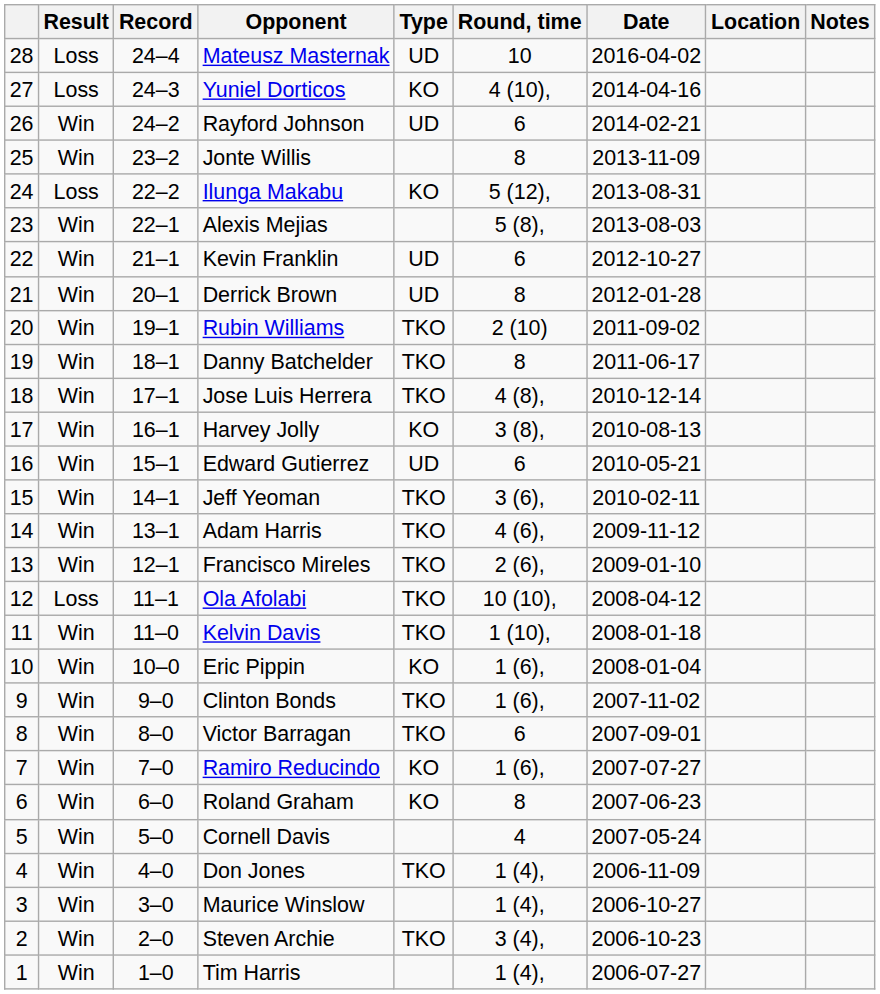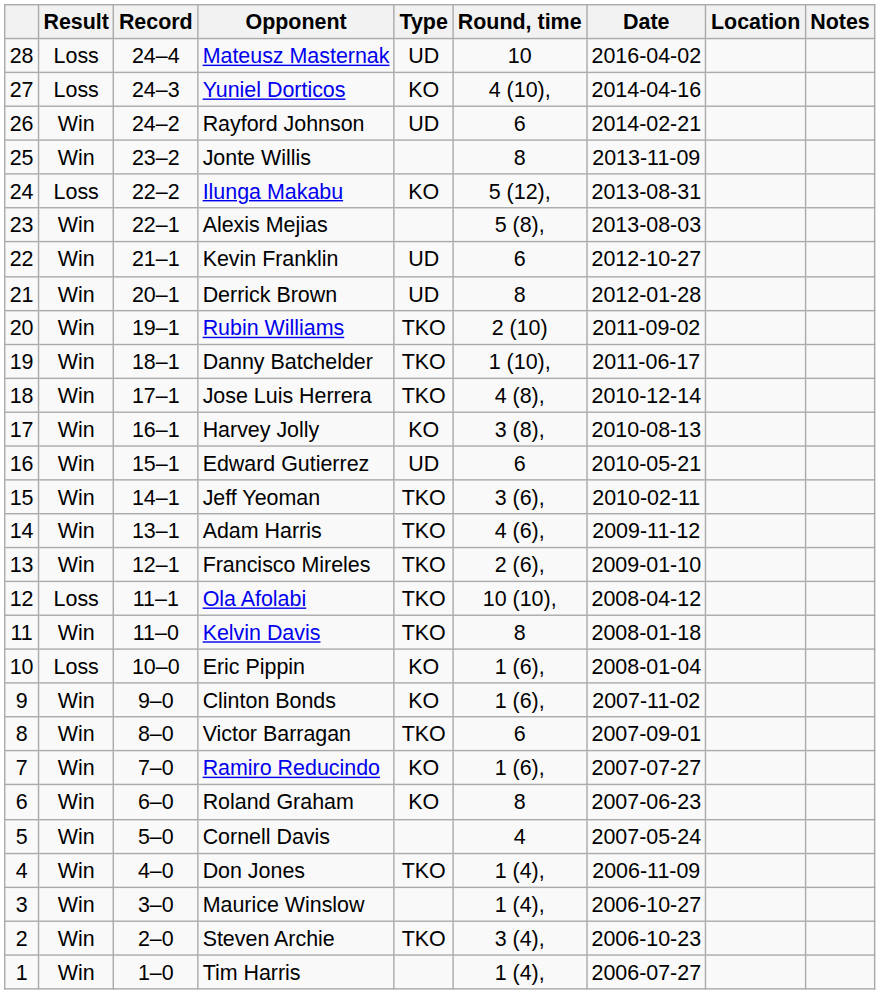 <table class="wikitable" style="text-align:center; font-size:95%">
 <tr>
 <th></th>
 <th>Result</th>
 <th>Record</th>
 <th>Opponent</th>
 <th>Type</th>
 <th>Round, time</th>
 <th>Date</th>
 <th>Location</th>
 <th>Notes</th>
 </tr>
 <tr>
 <td>28</td>
 <td>Loss</td>
 <td>24–4</td>
 <td style="text-align:left;"> <a href='#'>Mateusz Masternak</a></td>
 <td>UD</td>
 <td>10</td>
 <td>2016-04-02</td>
 <td style="text-align:left;"> </td>
 <td style="text-align:left;"></td>
 </tr>
 <tr>
 <td>27</td>
 <td>Loss</td>
 <td>24–3</td>
 <td style="text-align:left;"> <a href='#'>Yuniel Dorticos</a></td>
 <td>KO</td>
 <td>4 (10), </td>
 <td>2014-04-16</td>
 <td style="text-align:left;"> </td>
 <td style="text-align:left;"></td>
 </tr>
 <tr>
 <td>26</td>
 <td>Win</td>
 <td>24–2</td>
 <td style="text-align:left;"> Rayford Johnson</td>
 <td>UD</td>
 <td>6</td>
 <td>2014-02-21</td>
 <td style="text-align:left;"> </td>
 <td style="text-align:left;"></td>
 </tr>
 <tr>
 <td>25</td>
 <td>Win</td>
 <td>23–2</td>
 <td style="text-align:left;"> Jonte Willis</td>
 <td></td>
 <td>8</td>
 <td>2013-11-09</td>
 <td style="text-align:left;"> </td>
 <td style="text-align:left;"></td>
 </tr>
 <tr>
 <td>24</td>
 <td>Loss</td>
 <td>22–2</td>
 <td style="text-align:left;"> <a href='#'>Ilunga Makabu</a></td>
 <td>KO</td>
 <td>5 (12), </td>
 <td>2013-08-31</td>
 <td style="text-align:left;"> </td>
 <td style="text-align:left;"></td>
 </tr>
 <tr>
 <td>23</td>
 <td>Win</td>
 <td>22–1</td>
 <td style="text-align:left;"> Alexis Mejias</td>
 <td></td>
 <td>5 (8), </td>
 <td>2013-08-03</td>
 <td style="text-align:left;"> </td>
 <td style="text-align:left;"></td>
 </tr>
 <tr>
 <td>22</td>
 <td>Win</td>
 <td>21–1</td>
 <td style="text-align:left;"> Kevin Franklin</td>
 <td>UD</td>
 <td>6</td>
 <td>2012-10-27</td>
 <td style="text-align:left;"> </td>
 <td style="text-align:left;"></td>
 </tr>
 <tr>
 <td>21</td>
 <td>Win</td>
 <td>20–1</td>
 <td style="text-align:left;"> Derrick Brown</td>
 <td>UD</td>
 <td>8</td>
 <td>2012-01-28</td>
 <td style="text-align:left;"> </td>
 <td style="text-align:left;"></td>
 </tr>
 <tr>
 <td>20</td>
 <td>Win</td>
 <td>19–1</td>
 <td style="text-align:left;"> <a href='#'>Rubin Williams</a></td>
 <td>TKO</td>
 <td>2 (10)</td>
 <td>2011-09-02</td>
 <td style="text-align:left;"> </td>
 <td style="text-align:left;"></td>
 </tr>
 <tr>
 <td>19</td>
 <td>Win</td>
 <td>18–1</td>
 <td style="text-align:left;"> Danny Batchelder</td>
 <td>TKO</td>
-<td>8</td>
+<td>1 (10), </td>
 <td>2011-06-17</td>
 <td style="text-align:left;"> </td>
 <td style="text-align:left;"></td>
 </tr>
 <tr>
 <td>18</td>
 <td>Win</td>
 <td>17–1</td>
 <td style="text-align:left;"> Jose Luis Herrera</td>
 <td>TKO</td>
 <td>4 (8), </td>
 <td>2010-12-14</td>
 <td style="text-align:left;"> </td>
 <td style="text-align:left;"></td>
 </tr>
 <tr>
 <td>17</td>
 <td>Win</td>
 <td>16–1</td>
 <td style="text-align:left;"> Harvey Jolly</td>
 <td>KO</td>
 <td>3 (8), </td>
 <td>2010-08-13</td>
 <td style="text-align:left;"> </td>
 <td style="text-align:left;"></td>
 </tr>
 <tr>
 <td>16</td>
 <td>Win</td>
 <td>15–1</td>
 <td style="text-align:left;"> Edward Gutierrez</td>
 <td>UD</td>
 <td>6</td>
 <td>2010-05-21</td>
 <td style="text-align:left;"> </td>
 <td style="text-align:left;"></td>
 </tr>
 <tr>
 <td>15</td>
 <td>Win</td>
 <td>14–1</td>
 <td style="text-align:left;"> Jeff Yeoman</td>
 <td>TKO</td>
 <td>3 (6), </td>
 <td>2010-02-11</td>
 <td style="text-align:left;"> </td>
 <td style="text-align:left;"></td>
 </tr>
 <tr>
 <td>14</td>
 <td>Win</td>
 <td>13–1</td>
 <td style="text-align:left;"> Adam Harris</td>
 <td>TKO</td>
 <td>4 (6), </td>
 <td>2009-11-12</td>
 <td style="text-align:left;"> </td>
 <td style="text-align:left;"></td>
 </tr>
 <tr>
 <td>13</td>
 <td>Win</td>
 <td>12–1</td>
 <td style="text-align:left;"> Francisco Mireles</td>
 <td>TKO</td>
 <td>2 (6), </td>
 <td>2009-01-10</td>
 <td style="text-align:left;"> </td>
 <td style="text-align:left;"></td>
 </tr>
 <tr>
 <td>12</td>
 <td>Loss</td>
 <td>11–1</td>
 <td style="text-align:left;"> <a href='#'>Ola Afolabi</a></td>
 <td>TKO</td>
 <td>10 (10), </td>
 <td>2008-04-12</td>
 <td style="text-align:left;"> </td>
 <td style="text-align:left;"></td>
 </tr>
 <tr>
 <td>11</td>
 <td>Win</td>
 <td>11–0</td>
 <td style="text-align:left;"> <a href='#'>Kelvin Davis</a></td>
 <td>TKO</td>
-<td>1 (10), </td>
+<td>8</td>
 <td>2008-01-18</td>
 <td style="text-align:left;"> </td>
 <td style="text-align:left;"></td>
 </tr>
 <tr>
 <td>10</td>
-<td>Win</td>
+<td>Loss</td>
 <td>10–0</td>
 <td style="text-align:left;"> Eric Pippin</td>
 <td>KO</td>
 <td>1 (6), </td>
 <td>2008-01-04</td>
 <td style="text-align:left;"> </td>
 <td style="text-align:left;"></td>
 </tr>
 <tr>
 <td>9</td>
 <td>Win</td>
 <td>9–0</td>
 <td style="text-align:left;"> Clinton Bonds</td>
-<td>TKO</td>
+<td>KO</td>
 <td>1 (6), </td>
 <td>2007-11-02</td>
 <td style="text-align:left;"> </td>
 <td style="text-align:left;"></td>
 </tr>
 <tr>
 <td>8</td>
 <td>Win</td>
 <td>8–0</td>
 <td style="text-align:left;"> Victor Barragan</td>
 <td>TKO</td>
 <td>6</td>
 <td>2007-09-01</td>
 <td style="text-align:left;"> </td>
 <td style="text-align:left;"></td>
 </tr>
 <tr>
 <td>7</td>
 <td>Win</td>
 <td>7–0</td>
 <td style="text-align:left;"> <a href='#'>Ramiro Reducindo</a></td>
 <td>KO</td>
 <td>1 (6), </td>
 <td>2007-07-27</td>
 <td style="text-align:left;"> </td>
 <td style="text-align:left;"></td>
 </tr>
 <tr>
 <td>6</td>
 <td>Win</td>
 <td>6–0</td>
 <td style="text-align:left;"> Roland Graham</td>
 <td>KO</td>
 <td>8</td>
 <td>2007-06-23</td>
 <td style="text-align:left;"> </td>
 <td style="text-align:left;"></td>
 </tr>
 <tr>
 <td>5</td>
 <td>Win</td>
 <td>5–0</td>
 <td style="text-align:left;"> Cornell Davis</td>
 <td></td>
 <td>4</td>
 <td>2007-05-24</td>
 <td style="text-align:left;"> </td>
 <td style="text-align:left;"></td>
 </tr>
 <tr>
 <td>4</td>
 <td>Win</td>
 <td>4–0</td>
 <td style="text-align:left;"> Don Jones</td>
 <td>TKO</td>
 <td>1 (4), </td>
 <td>2006-11-09</td>
 <td style="text-align:left;"> </td>
 <td style="text-align:left;"></td>
 </tr>
 <tr>
 <td>3</td>
 <td>Win</td>
 <td>3–0</td>
 <td style="text-align:left;"> Maurice Winslow</td>
 <td></td>
 <td>1 (4), </td>
 <td>2006-10-27</td>
 <td style="text-align:left;"> </td>
 <td style="text-align:left;"></td>
 </tr>
 <tr>
 <td>2</td>
 <td>Win</td>
 <td>2–0</td>
 <td style="text-align:left;"> Steven Archie</td>
 <td>TKO</td>
 <td>3 (4), </td>
 <td>2006-10-23</td>
 <td style="text-align:left;"> </td>
 <td style="text-align:left;"></td>
 </tr>
 <tr>
 <td>1</td>
 <td>Win</td>
 <td>1–0</td>
 <td style="text-align:left;"> Tim Harris</td>
 <td></td>
 <td>1 (4), </td>
 <td>2006-07-27</td>
 <td style="text-align:left;"> </td>
 <td style="text-align:left;"></td>
 </tr>
 </table>
